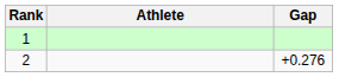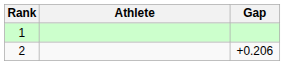 <table class=wikitable style="text-align:center">
 <tr>
 <th width=40>Rank</th>
 <th width=250>Athlete</th>
 <th width=60>Gap</th>
 </tr>
 <tr bgcolor="ccffcc">
 <td>1</td>
 <td align=left></td>
 <td></td>
 </tr>
 <tr>
 <td>2</td>
 <td align=left></td>
-<td>+0.276</td>
+<td>+0.206</td>
 </tr>
 </table>
